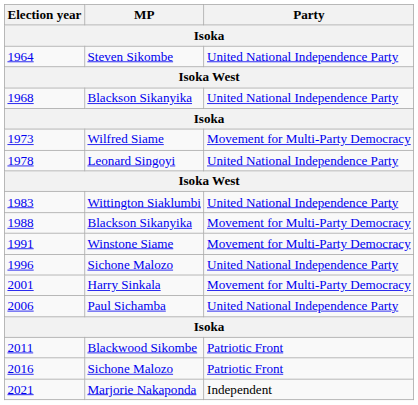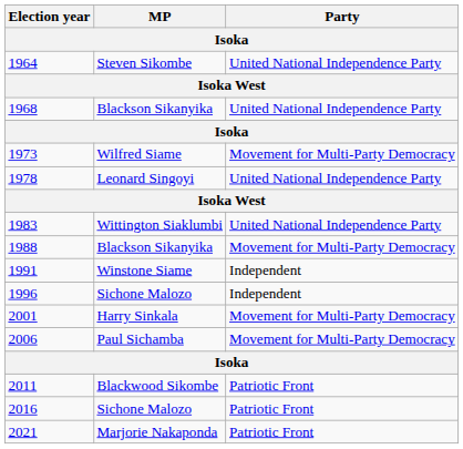 <table class=wikitable>
 <tr>
 <th>Election year</th>
 <th>MP</th>
 <th>Party</th>
 </tr>
 <tr>
 <th colspan=3 align=center>Isoka</th>
 </tr>
 <tr>
 <td><a href='#'>1964</a></td>
 <td><a href='#'>Steven Sikombe</a></td>
 <td><a href='#'>United National Independence Party</a></td>
 </tr>
 <tr>
 <th colspan=3 align=center>Isoka West</th>
 </tr>
 <tr>
 <td><a href='#'>1968</a></td>
 <td><a href='#'>Blackson Sikanyika</a></td>
 <td><a href='#'>United National Independence Party</a></td>
 </tr>
 <tr>
 <th colspan=3 align=center>Isoka</th>
 </tr>
 <tr>
 <td><a href='#'>1973</a></td>
 <td><a href='#'>Wilfred Siame</a></td>
 <td><a href='#'>Movement for Multi-Party Democracy</a></td>
 </tr>
 <tr>
 <td><a href='#'>1978</a></td>
 <td><a href='#'>Leonard Singoyi</a></td>
 <td><a href='#'>United National Independence Party</a></td>
 </tr>
 <tr>
 <th colspan=3 align=center>Isoka West</th>
 </tr>
 <tr>
 <td><a href='#'>1983</a></td>
 <td><a href='#'>Wittington Siaklumbi</a></td>
 <td><a href='#'>United National Independence Party</a></td>
 </tr>
 <tr>
 <td><a href='#'>1988</a></td>
 <td><a href='#'>Blackson Sikanyika</a></td>
 <td><a href='#'>Movement for Multi-Party Democracy</a></td>
 </tr>
 <tr>
 <td><a href='#'>1991</a></td>
 <td><a href='#'>Winstone Siame</a></td>
-<td><a href='#'>Movement for Multi-Party Democracy</a></td>
+<td>Independent</td>
 </tr>
 <tr>
 <td><a href='#'>1996</a></td>
 <td><a href='#'>Sichone Malozo</a></td>
-<td><a href='#'>United National Independence Party</a></td>
+<td>Independent</td>
 </tr>
 <tr>
 <td><a href='#'>2001</a></td>
 <td><a href='#'>Harry Sinkala</a></td>
 <td><a href='#'>Movement for Multi-Party Democracy</a></td>
 </tr>
 <tr>
 <td><a href='#'>2006</a></td>
 <td><a href='#'>Paul Sichamba</a></td>
-<td><a href='#'>United National Independence Party</a></td>
+<td><a href='#'>Movement for Multi-Party Democracy</a></td>
 </tr>
 <tr>
 <th colspan=3 align=center>Isoka</th>
 </tr>
 <tr>
 <td><a href='#'>2011</a></td>
 <td><a href='#'>Blackwood Sikombe</a></td>
 <td><a href='#'>Patriotic Front</a></td>
 </tr>
 <tr>
 <td><a href='#'>2016</a></td>
 <td><a href='#'>Sichone Malozo</a></td>
 <td><a href='#'>Patriotic Front</a></td>
 </tr>
 <tr>
 <td><a href='#'>2021</a></td>
 <td><a href='#'>Marjorie Nakaponda</a></td>
-<td>Independent</td>
+<td><a href='#'>Patriotic Front</a></td>
 </tr>
 </table>
